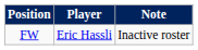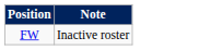 <table class=wikitable>
 <tr>
 <th style="background:#00235D; color:white; text-align:center;">Position</th>
-<th style="background:#00235D; color:white; text-align:center;">Player</th>
 <th style="background:#00235D; color:white; text-align:center;">Note</th>
 </tr>
 <tr>
 <td align=center><a href='#'>FW</a></td>
-<td> <a href='#'>Eric Hassli</a></td>
 <td>Inactive roster</td>
 </tr>
 </table>
